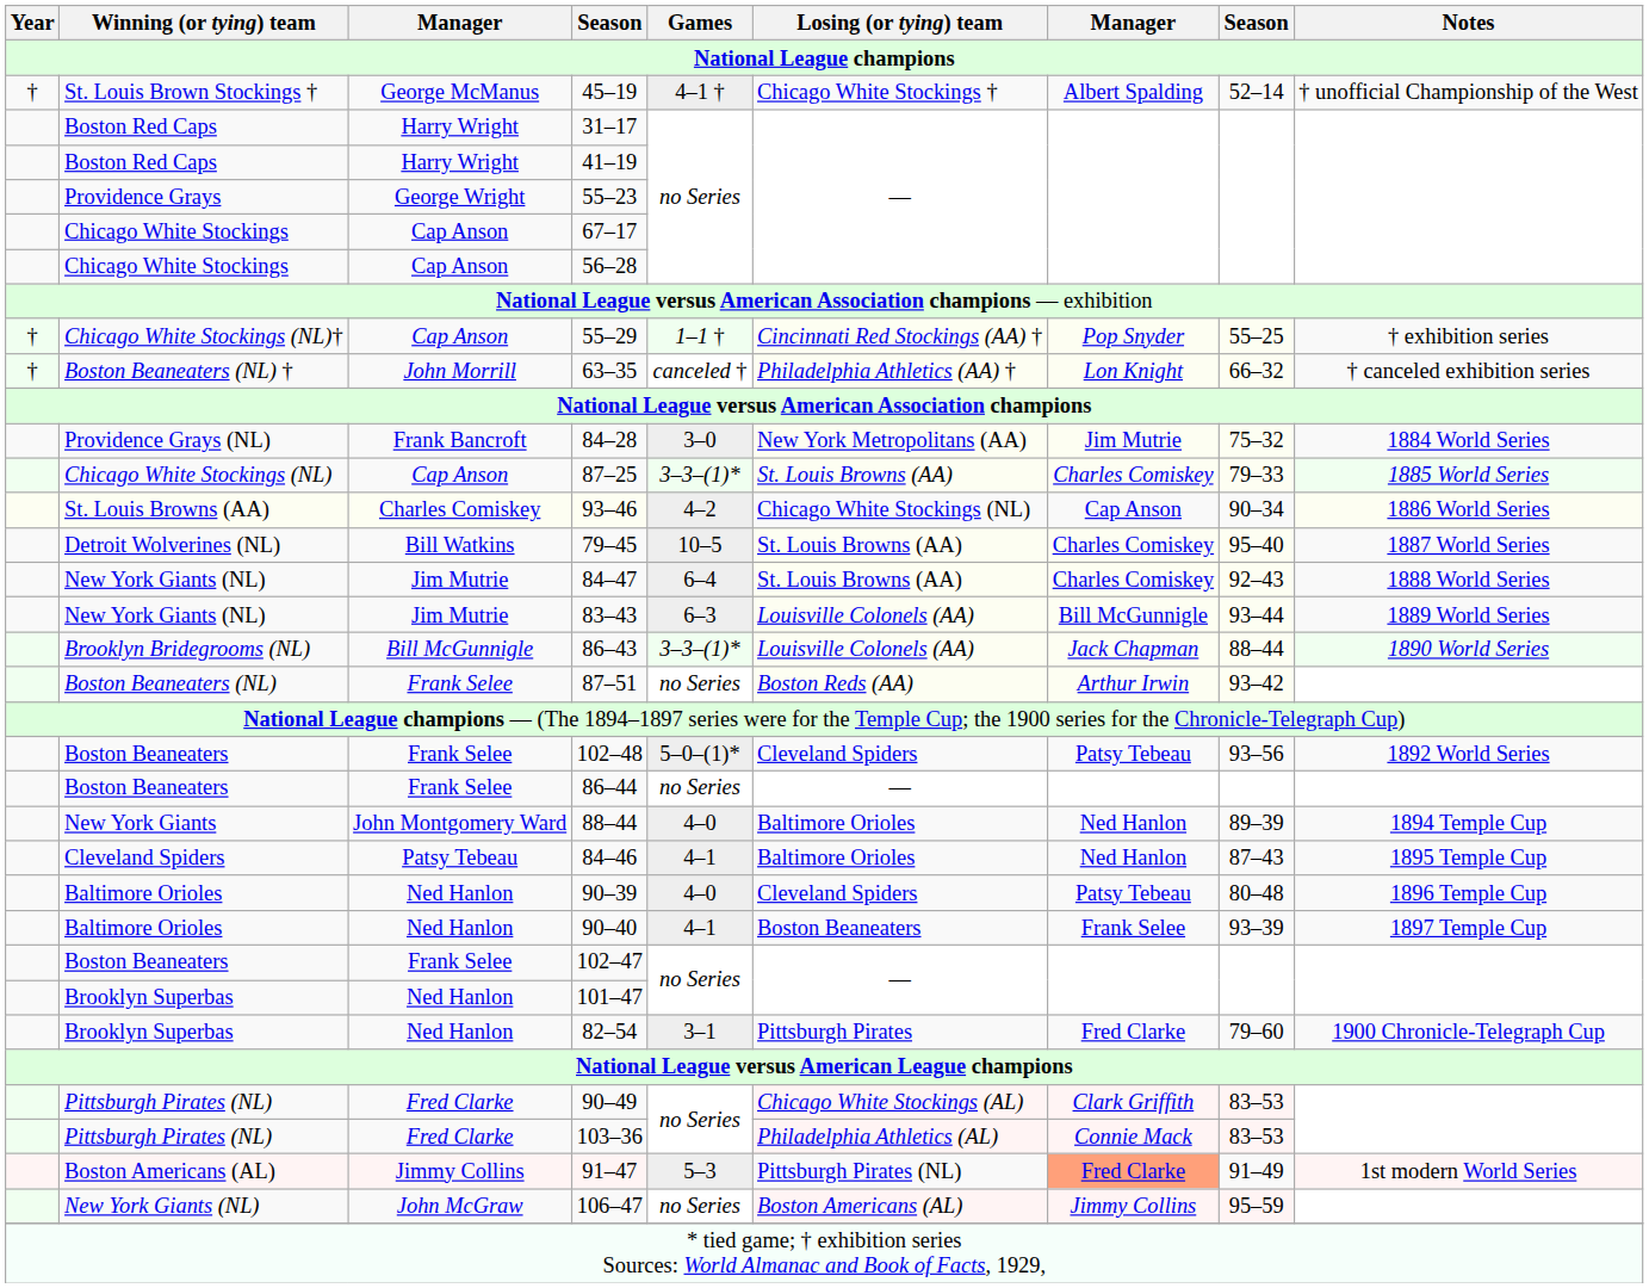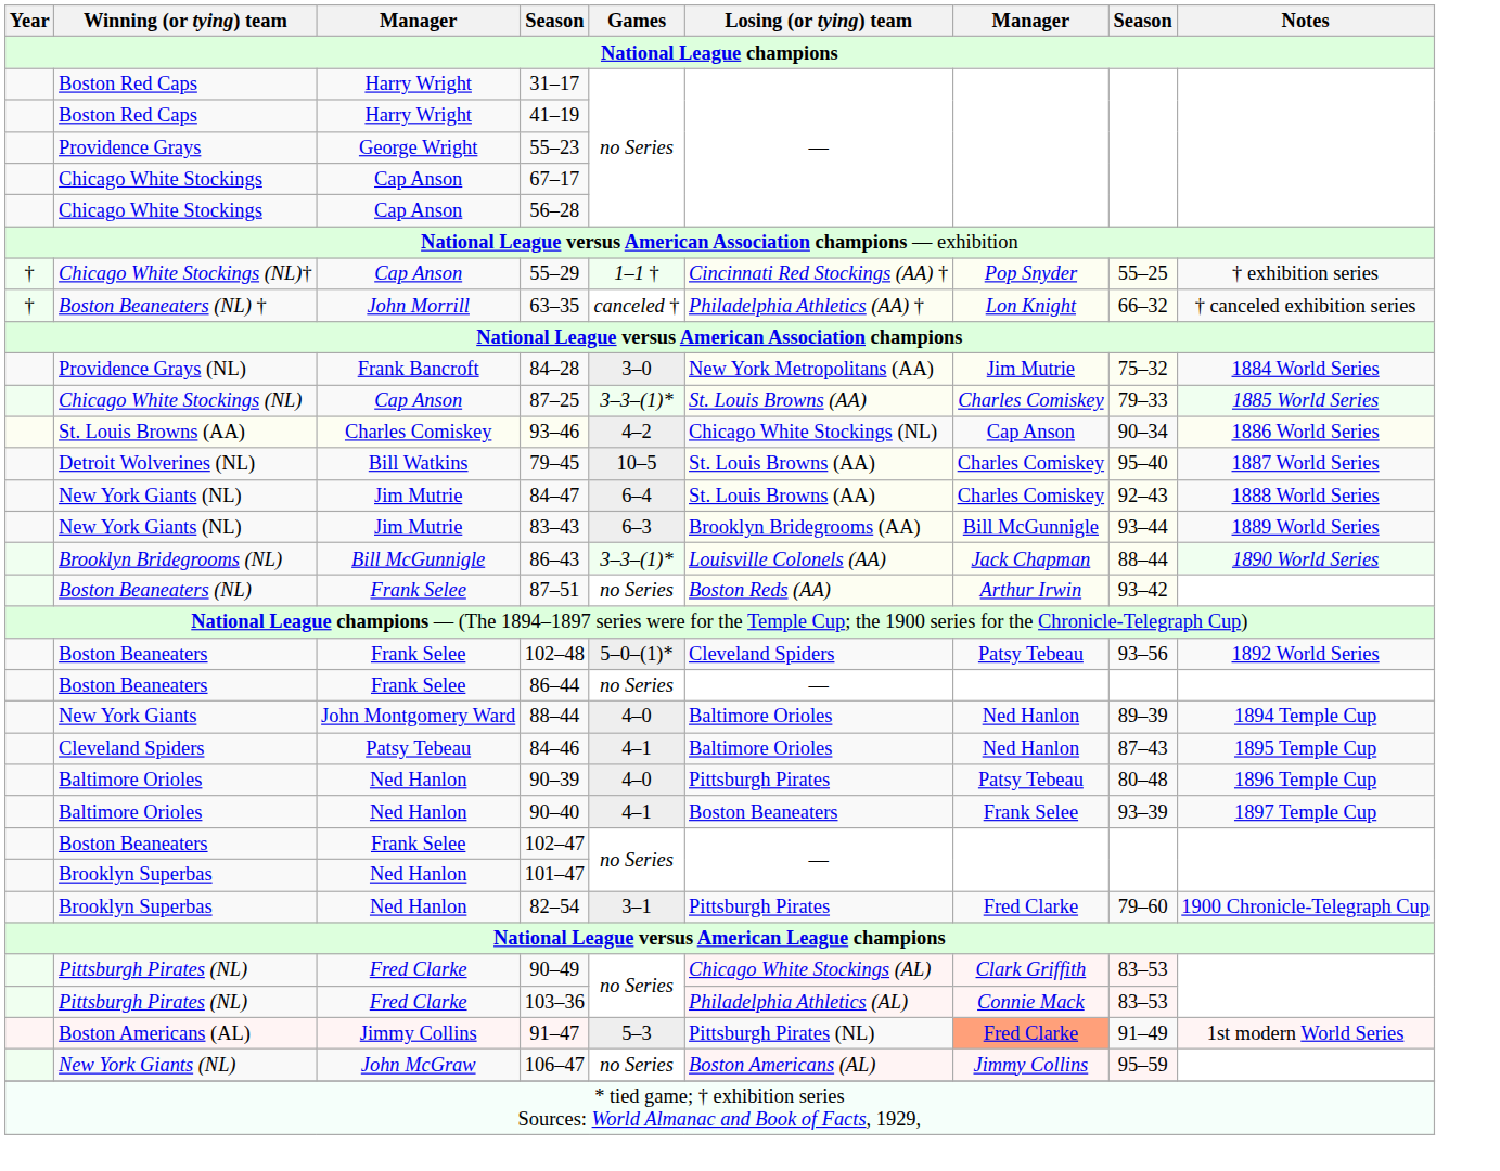 <table class="wikitable" border="1" style="text-align:center">
 <tr>
 <th>Year</th>
 <th>Winning (or <em>tying</em>) team</th>
 <th>Manager</th>
 <th>Season</th>
 <th>Games</th>
 <th>Losing (or <em>tying</em>) team</th>
 <th>Manager</th>
 <th>Season</th>
 <th>Notes</th>
 </tr>
 <tr>
 <td colspan="9" bgcolor=ddffdd><strong><a href='#'>National League</a> champions</strong></td>
-</tr>
-<tr>
-<td>†</td>
-<td align=left><a href='#'>St. Louis Brown Stockings</a> †</td>
-<td><a href='#'>George McManus</a></td>
-<td align=center>45–19</td>
-<td bgcolor=eeeeee>4–1 †</td>
-<td align=left><a href='#'>Chicago White Stockings</a> †</td>
-<td><a href='#'>Albert Spalding</a></td>
-<td align=center>52–14</td>
-<td>† unofficial Championship of the West</td>
 </tr>
 <tr>
 <td></td>
 <td align=left><a href='#'>Boston Red Caps</a></td>
 <td><a href='#'>Harry Wright</a></td>
 <td align=center>31–17</td>
 <td rowspan="5" bgcolor=#ffffff><em>no Series</em></td>
 <td rowspan="5" bgcolor=#ffffff>—</td>
 <td rowspan="5" bgcolor=#ffffff> </td>
 <td rowspan="5" bgcolor=#ffffff> </td>
 <td rowspan="5" bgcolor=white> </td>
 </tr>
 <tr>
 <td></td>
 <td align=left><a href='#'>Boston Red Caps</a></td>
 <td><a href='#'>Harry Wright</a></td>
 <td align=center>41–19</td>
 </tr>
 <tr>
 <td></td>
 <td align=left><a href='#'>Providence Grays</a></td>
 <td><a href='#'>George Wright</a></td>
 <td align=center>55–23</td>
 </tr>
 <tr>
 <td></td>
 <td align=left><a href='#'>Chicago White Stockings</a></td>
 <td><a href='#'>Cap Anson</a></td>
 <td align=center>67–17</td>
 </tr>
 <tr>
 <td></td>
 <td align=left><a href='#'>Chicago White Stockings</a></td>
 <td><a href='#'>Cap Anson</a></td>
 <td align=center>56–28</td>
 </tr>
 <tr>
 <td colspan="9" bgcolor=ddffdd><strong><a href='#'>National League</a> versus <a href='#'>American Association</a> champions</strong> — exhibition</td>
 </tr>
 <tr>
 <td bgcolor=honeydew><em></em>†</td>
 <td align=left><em><a href='#'>Chicago White Stockings</a> (NL)</em>†</td>
 <td><em><a href='#'>Cap Anson</a></em></td>
 <td align=center>55–29</td>
 <td bgcolor=honeydew><em>1–1</em> †</td>
 <td bgcolor=fdfef2 align=left><em><a href='#'>Cincinnati Red Stockings</a> (AA)</em> †</td>
 <td bgcolor=fdfef2><em><a href='#'>Pop Snyder</a></em></td>
 <td bgcolor=fdfef2 align=center>55–25</td>
 <td>† exhibition series</td>
 </tr>
 <tr>
 <td bgcolor=honeydew><em></em>†</td>
 <td align=left><em><a href='#'>Boston Beaneaters</a> (NL)</em> †</td>
 <td><em><a href='#'>John Morrill</a></em></td>
 <td align=center>63–35</td>
 <td bgcolor=#FFFFFF><em>canceled</em> †</td>
 <td bgcolor=fdfef2 align=left><em><a href='#'>Philadelphia Athletics</a> (AA)</em> †</td>
 <td bgcolor=fdfef2><em><a href='#'>Lon Knight</a></em></td>
 <td bgcolor=fdfef2 align=center>66–32</td>
 <td>† canceled exhibition series</td>
 </tr>
 <tr>
 <td colspan="9" bgcolor=ddffdd><strong><a href='#'>National League</a> versus <a href='#'>American Association</a> champions</strong></td>
 </tr>
 <tr>
 <td></td>
 <td align=left><a href='#'>Providence Grays</a> (NL)</td>
 <td><a href='#'>Frank Bancroft</a></td>
 <td align=center>84–28</td>
 <td bgcolor=eeeeee>3–0</td>
 <td bgcolor=fdfef2 align=left><a href='#'>New York Metropolitans</a> (AA)</td>
 <td bgcolor=fdfef2><a href='#'>Jim Mutrie</a></td>
 <td bgcolor=fdfef2 align=center>75–32</td>
 <td><a href='#'>1884 World Series</a></td>
 </tr>
 <tr>
 <td bgcolor=honeydew><em></em></td>
 <td align=left><em><a href='#'>Chicago White Stockings</a> (NL)</em></td>
 <td><em><a href='#'>Cap Anson</a></em></td>
 <td align=center>87–25</td>
 <td bgcolor=honeydew><em>3–3–(1)*</em></td>
 <td bgcolor=fdfef2 align=left><em><a href='#'>St. Louis Browns</a> (AA)</em></td>
 <td bgcolor=fdfef2><em><a href='#'>Charles Comiskey</a></em></td>
 <td bgcolor=fdfef2 align=center>79–33</td>
 <td bgcolor=honeydew><em><a href='#'>1885 World Series</a></em></td>
 </tr>
 <tr>
 <td bgcolor=fdfef2></td>
 <td bgcolor=fdfef2 align=left><a href='#'>St. Louis Browns</a> (AA)</td>
 <td bgcolor=fdfef2><a href='#'>Charles Comiskey</a></td>
 <td bgcolor=fdfef2 align=center>93–46</td>
 <td bgcolor=eeeeee>4–2</td>
 <td align=left><a href='#'>Chicago White Stockings</a> (NL)</td>
 <td><a href='#'>Cap Anson</a></td>
 <td align=center>90–34</td>
 <td bgcolor=fdfef2><a href='#'>1886 World Series</a></td>
 </tr>
 <tr>
 <td></td>
 <td align=left><a href='#'>Detroit Wolverines</a> (NL)</td>
 <td><a href='#'>Bill Watkins</a></td>
 <td align=center>79–45</td>
 <td bgcolor=eeeeee>10–5</td>
 <td bgcolor=fdfef2 align=left><a href='#'>St. Louis Browns</a> (AA)</td>
 <td bgcolor=fdfef2><a href='#'>Charles Comiskey</a></td>
 <td bgcolor=fdfef2 align=center>95–40</td>
 <td><a href='#'>1887 World Series</a></td>
 </tr>
 <tr>
 <td></td>
 <td align=left><a href='#'>New York Giants</a> (NL)</td>
 <td><a href='#'>Jim Mutrie</a></td>
 <td align=center>84–47</td>
 <td bgcolor=eeeeee>6–4</td>
 <td bgcolor=fdfef2 align=left><a href='#'>St. Louis Browns</a> (AA)</td>
 <td bgcolor=fdfef2><a href='#'>Charles Comiskey</a></td>
 <td bgcolor=fdfef2 align=center>92–43</td>
 <td><a href='#'>1888 World Series</a></td>
 </tr>
 <tr>
 <td></td>
 <td align=left><a href='#'>New York Giants</a> (NL)</td>
 <td><a href='#'>Jim Mutrie</a></td>
 <td align=center>83–43</td>
 <td bgcolor=eeeeee>6–3</td>
-<td bgcolor=fdfef2 align=left><em><a href='#'>Louisville Colonels</a> (AA)</em></td>
+<td bgcolor=fdfef2 align=left><a href='#'>Brooklyn Bridegrooms</a> (AA)</td>
 <td bgcolor=fdfef2><a href='#'>Bill McGunnigle</a></td>
 <td bgcolor=fdfef2 align=center>93–44</td>
 <td><a href='#'>1889 World Series</a></td>
 </tr>
 <tr>
 <td bgcolor=honeydew><em></em></td>
 <td align=left><em><a href='#'>Brooklyn Bridegrooms</a> (NL)</em></td>
 <td><em><a href='#'>Bill McGunnigle</a></em></td>
 <td align=center>86–43</td>
 <td bgcolor=honeydew><em>3–3–(1)*</em></td>
 <td bgcolor=fdfef2 align=left><em><a href='#'>Louisville Colonels</a> (AA)</em></td>
 <td bgcolor=fdfef2><em><a href='#'>Jack Chapman</a></em></td>
 <td bgcolor=fdfef2 align=center>88–44</td>
 <td bgcolor=honeydew><em><a href='#'>1890 World Series</a></em></td>
 </tr>
 <tr>
 <td bgcolor=honeydew><em></em></td>
 <td align=left><em><a href='#'>Boston Beaneaters</a> (NL)</em></td>
 <td><em><a href='#'>Frank Selee</a></em></td>
 <td align=center>87–51</td>
 <td bgcolor=#FFFFFF><em>no Series</em></td>
 <td bgcolor=fdfef2 align=left><em><a href='#'>Boston Reds</a> (AA)</em></td>
 <td bgcolor=fdfef2><em><a href='#'>Arthur Irwin</a></em></td>
 <td bgcolor=fdfef2 align=center>93–42</td>
 <td bgcolor=white> </td>
 </tr>
 <tr>
 <td colspan="9" bgcolor=ddffdd><strong><a href='#'>National League</a> champions</strong> — (The 1894–1897 series were for the <a href='#'>Temple Cup</a>; the 1900 series for the <a href='#'>Chronicle-Telegraph Cup</a>)</td>
 </tr>
 <tr>
 <td></td>
 <td align=left><a href='#'>Boston Beaneaters</a></td>
 <td><a href='#'>Frank Selee</a></td>
 <td align=center>102–48</td>
 <td bgcolor=eeeeee>5–0–(1)*</td>
 <td align=left><a href='#'>Cleveland Spiders</a></td>
 <td><a href='#'>Patsy Tebeau</a></td>
 <td align=center>93–56</td>
 <td><a href='#'>1892 World Series</a></td>
 </tr>
 <tr>
 <td></td>
 <td align=left><a href='#'>Boston Beaneaters</a></td>
 <td><a href='#'>Frank Selee</a></td>
 <td align=center>86–44</td>
 <td bgcolor=#ffffff><em>no Series</em></td>
 <td bgcolor=#ffffff>—</td>
 <td bgcolor=#ffffff> </td>
 <td bgcolor=#ffffff> </td>
 <td bgcolor=#ffffff> </td>
 </tr>
 <tr>
 <td></td>
 <td align=left><a href='#'>New York Giants</a></td>
 <td><a href='#'>John Montgomery Ward</a></td>
 <td align=center>88–44</td>
 <td bgcolor=eeeeee>4–0</td>
 <td align=left><a href='#'>Baltimore Orioles</a></td>
 <td><a href='#'>Ned Hanlon</a></td>
 <td align=center>89–39</td>
 <td><a href='#'>1894 Temple Cup</a></td>
 </tr>
 <tr>
 <td></td>
 <td align=left><a href='#'>Cleveland Spiders</a></td>
 <td><a href='#'>Patsy Tebeau</a></td>
 <td align=center>84–46</td>
 <td bgcolor=eeeeee>4–1</td>
 <td align=left><a href='#'>Baltimore Orioles</a></td>
 <td><a href='#'>Ned Hanlon</a></td>
 <td align=center>87–43</td>
 <td><a href='#'>1895 Temple Cup</a></td>
 </tr>
 <tr>
 <td></td>
 <td align=left><a href='#'>Baltimore Orioles</a></td>
 <td><a href='#'>Ned Hanlon</a></td>
 <td align=center>90–39</td>
 <td bgcolor=eeeeee>4–0</td>
-<td align=left><a href='#'>Cleveland Spiders</a></td>
+<td align=left><a href='#'>Pittsburgh Pirates</a></td>
 <td><a href='#'>Patsy Tebeau</a></td>
 <td align=center>80–48</td>
 <td><a href='#'>1896 Temple Cup</a></td>
 </tr>
 <tr>
 <td></td>
 <td align=left><a href='#'>Baltimore Orioles</a></td>
 <td><a href='#'>Ned Hanlon</a></td>
 <td align=center>90–40</td>
 <td bgcolor=eeeeee>4–1</td>
 <td align=left><a href='#'>Boston Beaneaters</a></td>
 <td><a href='#'>Frank Selee</a></td>
 <td align=center>93–39</td>
 <td><a href='#'>1897 Temple Cup</a></td>
 </tr>
 <tr>
 <td></td>
 <td align=left><a href='#'>Boston Beaneaters</a></td>
 <td><a href='#'>Frank Selee</a></td>
 <td align=center>102–47</td>
 <td rowspan="2" bgcolor=#ffffff><em>no Series</em></td>
 <td rowspan="2" bgcolor=#ffffff>—</td>
 <td rowspan="2" bgcolor=#ffffff> </td>
 <td rowspan="2" bgcolor=#ffffff> </td>
 <td rowspan="2" bgcolor=white> </td>
 </tr>
 <tr>
 <td></td>
 <td align=left><a href='#'>Brooklyn Superbas</a></td>
 <td><a href='#'>Ned Hanlon</a></td>
 <td align=center>101–47</td>
 </tr>
 <tr>
 <td></td>
 <td align=left><a href='#'>Brooklyn Superbas</a></td>
 <td><a href='#'>Ned Hanlon</a></td>
 <td align=center>82–54</td>
 <td bgcolor=eeeeee>3–1</td>
 <td align=left><a href='#'>Pittsburgh Pirates</a></td>
 <td><a href='#'>Fred Clarke</a></td>
 <td align=center>79–60</td>
 <td><a href='#'>1900 Chronicle-Telegraph Cup</a></td>
 </tr>
 <tr>
 <td colspan="9" bgcolor=ddffdd><strong><a href='#'>National League</a> versus <a href='#'>American League</a> champions</strong></td>
 </tr>
 <tr>
 <td bgcolor=honeydew><em></em></td>
 <td align=left><em><a href='#'>Pittsburgh Pirates</a> (NL)</em></td>
 <td><em><a href='#'>Fred Clarke</a></em></td>
 <td align=center>90–49</td>
 <td rowspan="2" bgcolor=#ffffff><em>no Series</em></td>
 <td bgcolor=fff4f4 align=left><em><a href='#'>Chicago White Stockings</a> (AL)</em></td>
 <td bgcolor=fff4f4><em><a href='#'>Clark Griffith</a></em></td>
 <td bgcolor=fff4f4 align=center>83–53</td>
 <td rowspan="2" bgcolor=white> </td>
 </tr>
 <tr>
 <td bgcolor=honeydew><em></em></td>
 <td align=left><em><a href='#'>Pittsburgh Pirates</a> (NL)</em></td>
 <td><em><a href='#'>Fred Clarke</a></em></td>
 <td align=center>103–36</td>
 <td bgcolor=fff4f4 align=left><em><a href='#'>Philadelphia Athletics</a> (AL)</em></td>
 <td bgcolor=fff4f4><em><a href='#'>Connie Mack</a></em></td>
 <td bgcolor=fff4f4 align=center>83–53</td>
 </tr>
 <tr>
 <td bgcolor=fff4f4></td>
 <td bgcolor=fff4f4 align=left><a href='#'>Boston Americans</a> (AL)</td>
 <td bgcolor=fff4f4><a href='#'>Jimmy Collins</a></td>
 <td bgcolor=fff4f4 align=center>91–47</td>
 <td bgcolor=eeeeee>5–3</td>
 <td align=left><a href='#'>Pittsburgh Pirates</a> (NL)</td>
 <td style="background: lightsalmon;"><a href='#'>Fred Clarke</a></td>
 <td align=center>91–49</td>
 <td bgcolor=fff4f4>1st modern <a href='#'>World Series</a></td>
 </tr>
 <tr>
 <td bgcolor=honeydew><em></em></td>
 <td align=left><em><a href='#'>New York Giants</a> (NL)</em></td>
 <td><em><a href='#'>John McGraw</a></em></td>
 <td align=center>106–47</td>
 <td bgcolor=#FFFFFF><em>no Series</em></td>
 <td bgcolor=fff4f4 align=left><em><a href='#'>Boston Americans</a> (AL)</em></td>
 <td bgcolor=fff4f4><em><a href='#'>Jimmy Collins</a></em></td>
 <td bgcolor=fff4f4 align=center>95–59</td>
 <td bgcolor=white> </td>
 </tr>
 <tr>
 </tr>
 <tr>
 <td colspan="9" bgcolor=mintcream>* tied game; † exhibition series <br> Sources: <em><a href='#'>World Almanac and Book of Facts</a></em>, 1929,  </td>
 </tr>
 <tr>
 </tr>
 </table>
